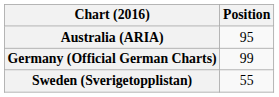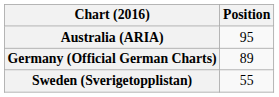 <table class="wikitable sortable plainrowheaders" style="text-align:center">
 <tr>
 <th scope="col">Chart (2016)</th>
 <th scope="col">Position</th>
 </tr>
 <tr>
 <th scope="row">Australia (ARIA)</th>
 <td>95</td>
 </tr>
 <tr>
 <th scope="row">Germany (Official German Charts)</th>
-<td>99</td>
+<td>89</td>
 </tr>
 <tr>
 <th scope="row">Sweden (Sverigetopplistan)</th>
 <td>55</td>
 </tr>
 </table>
